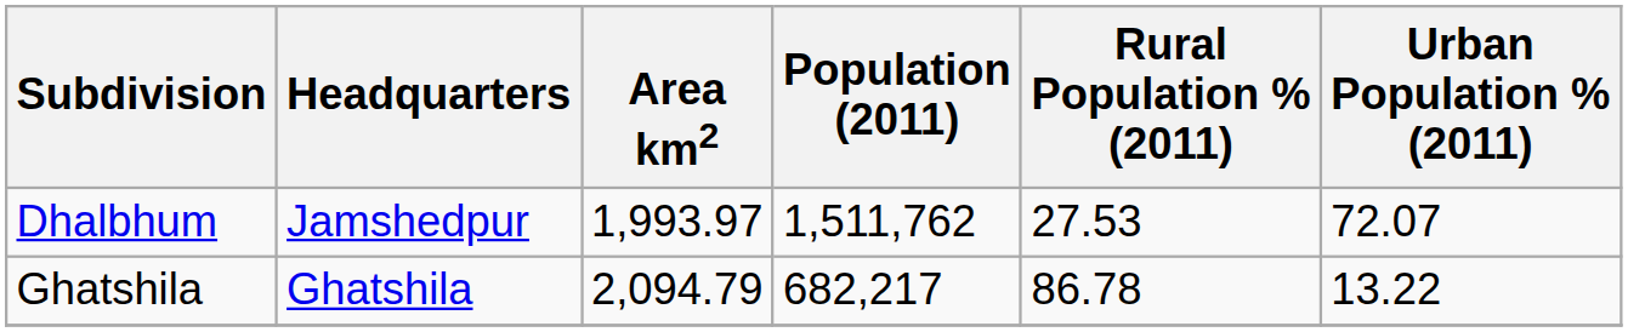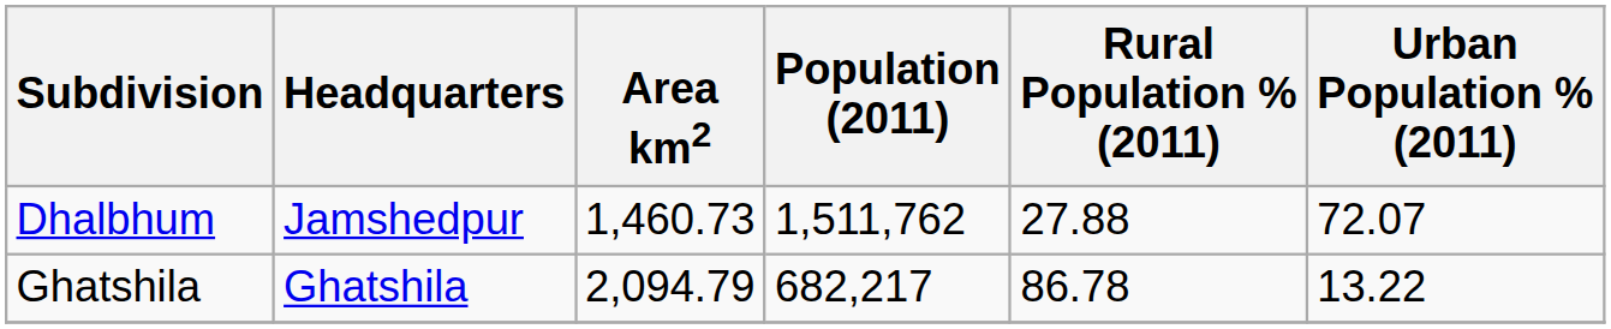 <table class="wikitable sortable">
 <tr>
 <th>Subdivision</th>
 <th>Headquarters</th>
 <th><br>Area<br>km<sup>2</sup></th>
 <th>Population<br>(2011)</th>
 <th>Rural<br>Population %<br>(2011)</th>
 <th>Urban<br> Population % <br>(2011)</th>
 </tr>
 <tr>
 <td><a href='#'>Dhalbhum</a></td>
 <td><a href='#'>Jamshedpur</a></td>
-<td>1,993.97</td>
+<td>1,460.73</td>
 <td>1,511,762</td>
-<td>27.53</td>
+<td>27.88</td>
 <td>72.07</td>
 </tr>
 <tr>
 <td>Ghatshila</td>
 <td><a href='#'>Ghatshila</a></td>
 <td>2,094.79</td>
 <td>682,217</td>
 <td>86.78</td>
 <td>13.22</td>
 </tr>
 <tr>
 </tr>
 </table>
